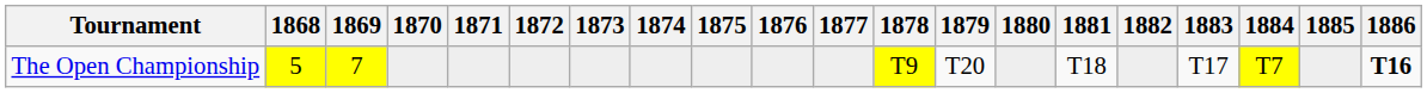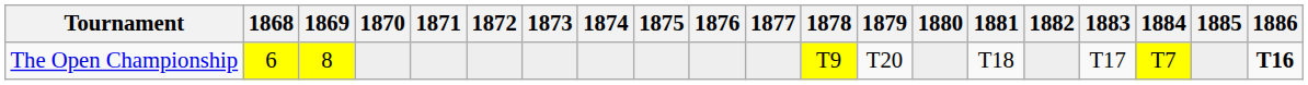 <table class="wikitable" style="font-size:95%;text-align:center;">
 <tr>
 <th>Tournament</th>
 <th>1868</th>
 <th>1869</th>
 <th>1870</th>
 <th>1871</th>
 <th>1872</th>
 <th>1873</th>
 <th>1874</th>
 <th>1875</th>
 <th>1876</th>
 <th>1877</th>
 <th>1878</th>
 <th>1879</th>
 <th>1880</th>
 <th>1881</th>
 <th>1882</th>
 <th>1883</th>
 <th>1884</th>
 <th>1885</th>
 <th>1886</th>
 </tr>
 <tr>
 <td align=left><a href='#'>The Open Championship</a></td>
-<td style="background:yellow;">5</td>
-<td style="background:yellow;">7</td>
+<td style="background:yellow;">6</td>
+<td style="background:yellow;">8</td>
 <td style="background:#eeeeee;"></td>
 <td style="background:#eeeeee;"></td>
 <td style="background:#eeeeee;"></td>
 <td style="background:#eeeeee;"></td>
 <td style="background:#eeeeee;"></td>
 <td style="background:#eeeeee;"></td>
 <td style="background:#eeeeee;"></td>
 <td style="background:#eeeeee;"></td>
 <td style="background:yellow;">T9</td>
 <td>T20</td>
 <td style="background:#eeeeee;"></td>
 <td>T18</td>
 <td style="background:#eeeeee;"></td>
 <td>T17</td>
 <td style="background:yellow;">T7</td>
 <td style="background:#eeeeee;"></td>
 <td><strong>T16</strong></td>
 </tr>
 </table>
